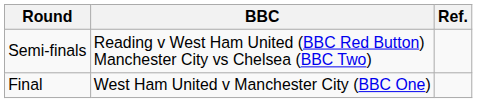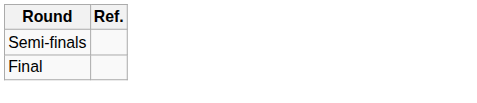 <table class="wikitable">
 <tr>
 <th>Round</th>
-<th>BBC</th>
 <th>Ref.</th>
 </tr>
 <tr>
 <td>Semi-finals</td>
-<td>Reading v West Ham United (<a href='#'>BBC Red Button</a>)<br>Manchester City vs Chelsea (<a href='#'>BBC Two</a>)</td>
 <td></td>
 </tr>
 <tr>
 <td>Final</td>
-<td>West Ham United v Manchester City (<a href='#'>BBC One</a>)</td>
 <td></td>
 </tr>
 </table>
